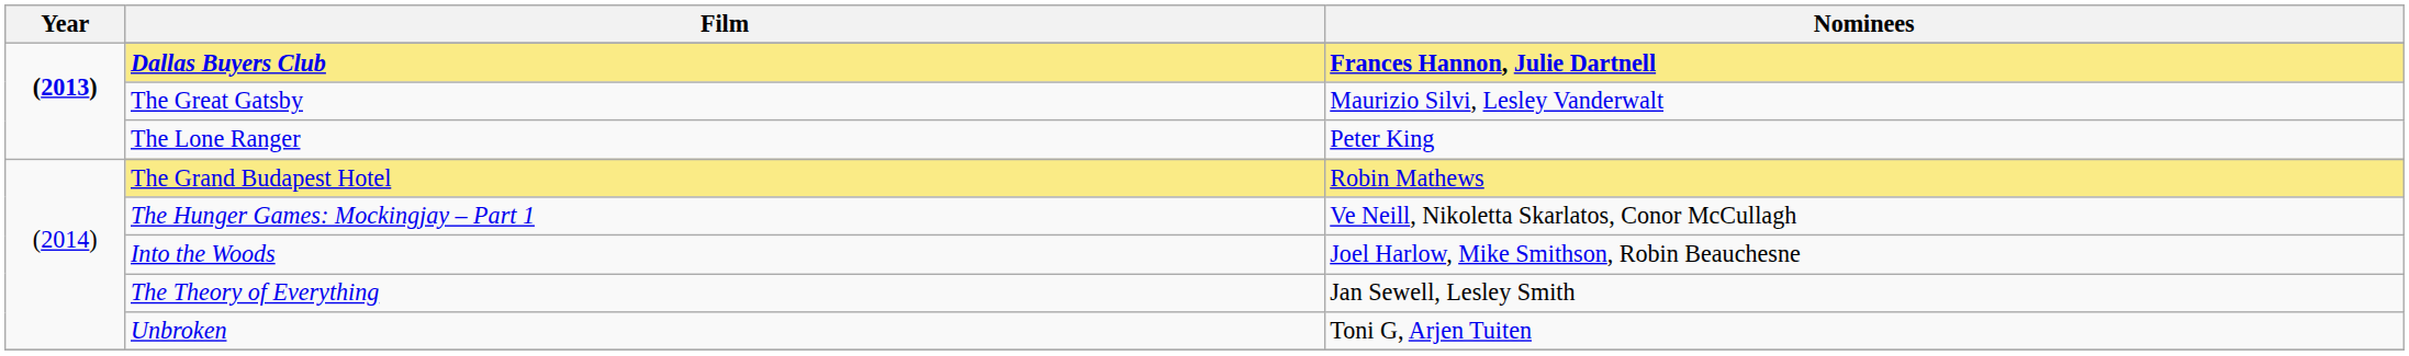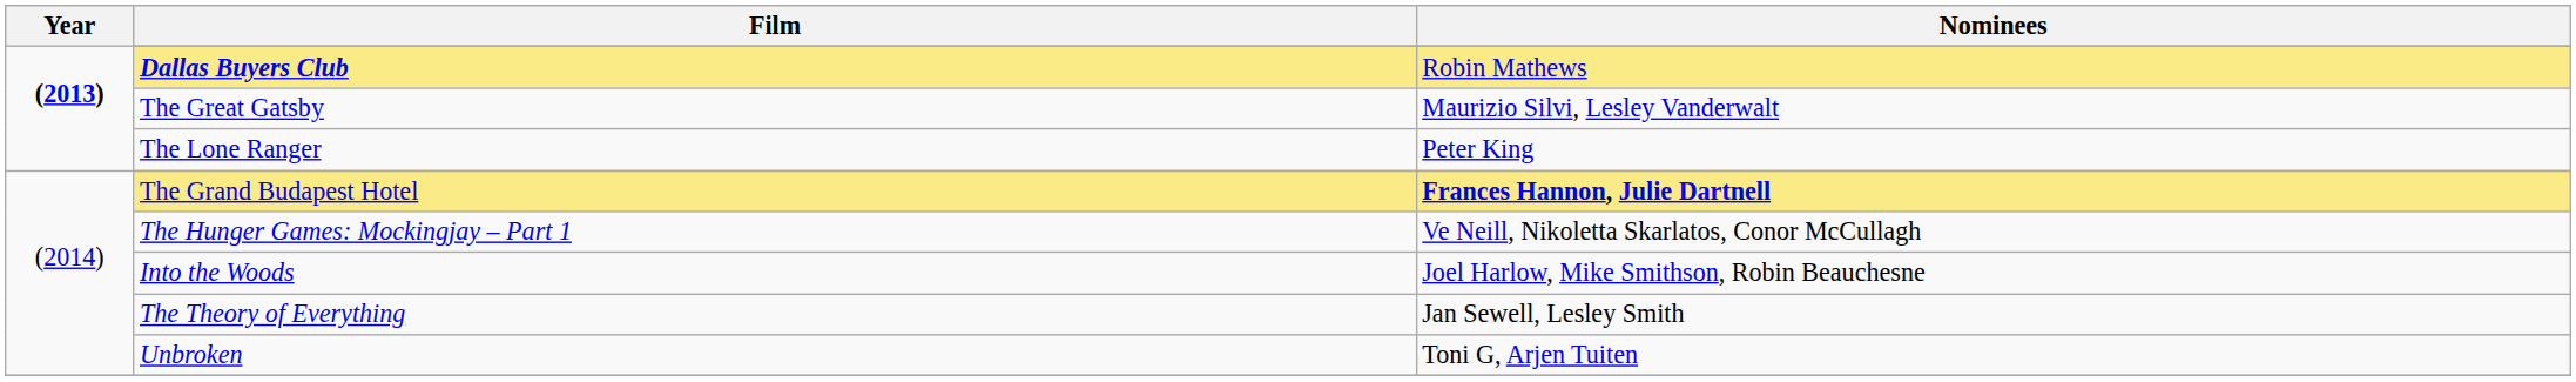 <table class="wikitable" style="width:100%">
 <tr bgcolor="#bebebe">
 <th width="5%">Year</th>
 <th width="50%">Film</th>
 <th width="45%">Nominees</th>
 </tr>
 <tr>
 <td rowspan=4 style="text-align:center"><strong>(<a href='#'>2013</a>)</strong><br> <br> </td>
 </tr>
 <tr style="background:#FAEB86">
 <td><strong><em><a href='#'>Dallas Buyers Club</a><em> <strong></td>
-<td><strong><a href='#'>Frances Hannon</a>, <a href='#'>Julie Dartnell</a></strong></td>
+<td></strong><a href='#'>Robin Mathews</a><strong></td>
 </tr>
 <tr>
 <td></em><a href='#'>The Great Gatsby</a><em></td>
 <td><a href='#'>Maurizio Silvi</a>, <a href='#'>Lesley Vanderwalt</a></td>
 </tr>
 <tr>
 <td></em><a href='#'>The Lone Ranger</a><em></td>
 <td><a href='#'>Peter King</a></td>
 </tr>
 <tr>
 <td rowspan=6 style="text-align:center"></strong>(<a href='#'>2014</a>)<strong><br> <br> </td>
 </tr>
 <tr style="background:#FAEB86">
 <td></em></strong><a href='#'>The Grand Budapest Hotel</a></em> </strong></td>
-<td></strong><a href='#'>Robin Mathews</a><strong></td>
+<td><strong><a href='#'>Frances Hannon</a>, <a href='#'>Julie Dartnell</a></strong></td>
 </tr>
 <tr>
 <td><em><a href='#'>The Hunger Games: Mockingjay – Part 1</a></em></td>
 <td><a href='#'>Ve Neill</a>, Nikoletta Skarlatos, Conor McCullagh</td>
 </tr>
 <tr>
 <td><em><a href='#'>Into the Woods</a></em></td>
 <td><a href='#'>Joel Harlow</a>, <a href='#'>Mike Smithson</a>, Robin Beauchesne</td>
 </tr>
 <tr>
 <td><em><a href='#'>The Theory of Everything</a></em></td>
 <td>Jan Sewell, Lesley Smith</td>
 </tr>
 <tr>
 <td><em><a href='#'>Unbroken</a></em></td>
 <td>Toni G, <a href='#'>Arjen Tuiten</a></td>
 </tr>
 <tr>
 </tr>
 </table>
